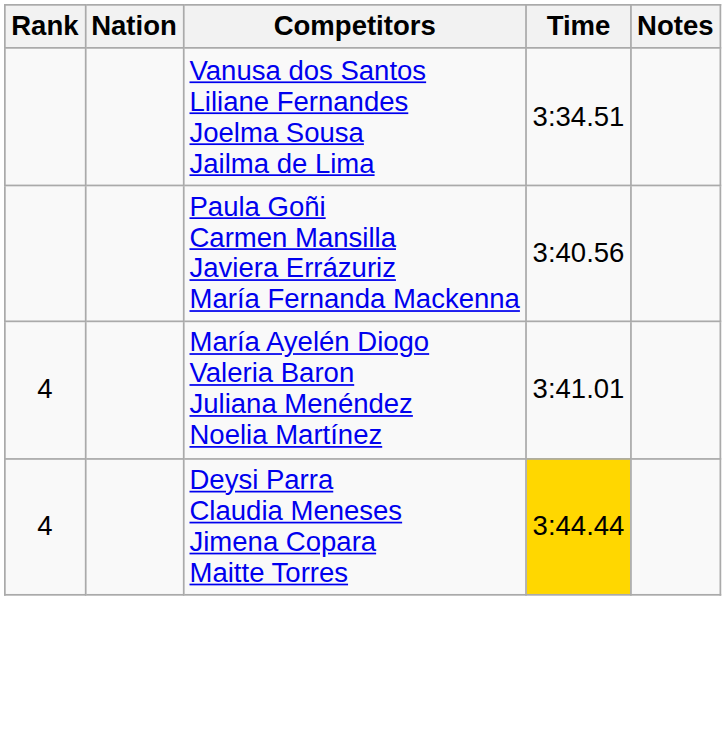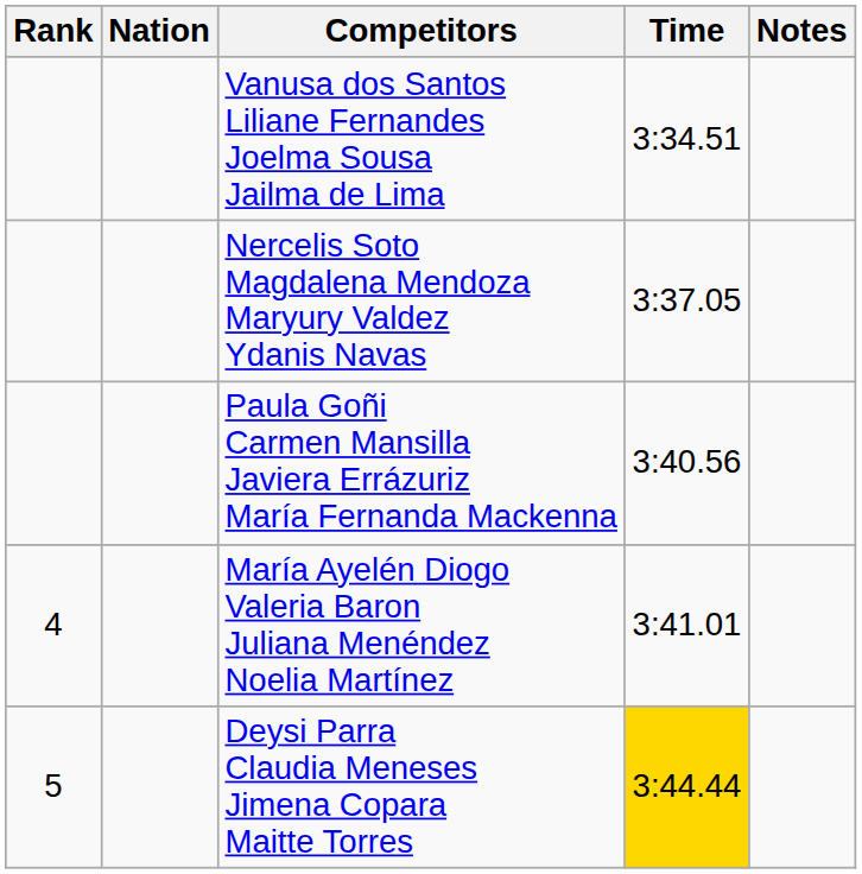 <table class="wikitable sortable" style="text-align:center">
 <tr>
 <th>Rank</th>
 <th>Nation</th>
 <th>Competitors</th>
 <th>Time</th>
 <th>Notes</th>
 </tr>
 <tr>
 <td></td>
 <td align=left></td>
 <td align=left><a href='#'>Vanusa dos Santos</a><br><a href='#'>Liliane Fernandes</a><br><a href='#'>Joelma Sousa</a><br><a href='#'>Jailma de Lima</a></td>
 <td>3:34.51</td>
 <td></td>
 </tr>
 <tr>
 <td></td>
 <td align=left></td>
+<td align=left><a href='#'>Nercelis Soto</a><br><a href='#'>Magdalena Mendoza</a><br><a href='#'>Maryury Valdez</a><br><a href='#'>Ydanis Navas</a></td>
+<td>3:37.05</td>
+<td></td>
+</tr>
+<tr>
+<td></td>
+<td align=left></td>
 <td align=left><a href='#'>Paula Goñi</a><br><a href='#'>Carmen Mansilla</a><br><a href='#'>Javiera Errázuriz</a><br><a href='#'>María Fernanda Mackenna</a></td>
 <td>3:40.56</td>
 <td></td>
 </tr>
 <tr>
 <td>4</td>
 <td align=left></td>
 <td align=left><a href='#'>María Ayelén Diogo</a><br><a href='#'>Valeria Baron</a><br><a href='#'>Juliana Menéndez</a><br><a href='#'>Noelia Martínez</a></td>
 <td>3:41.01</td>
 <td></td>
 </tr>
 <tr>
-<td>4</td>
+<td>5</td>
 <td align=left></td>
 <td align=left><a href='#'>Deysi Parra</a><br><a href='#'>Claudia Meneses</a><br><a href='#'>Jimena Copara</a><br><a href='#'>Maitte Torres</a></td>
 <td style="background: gold;">3:44.44</td>
 <td></td>
 </tr>
 </table>
